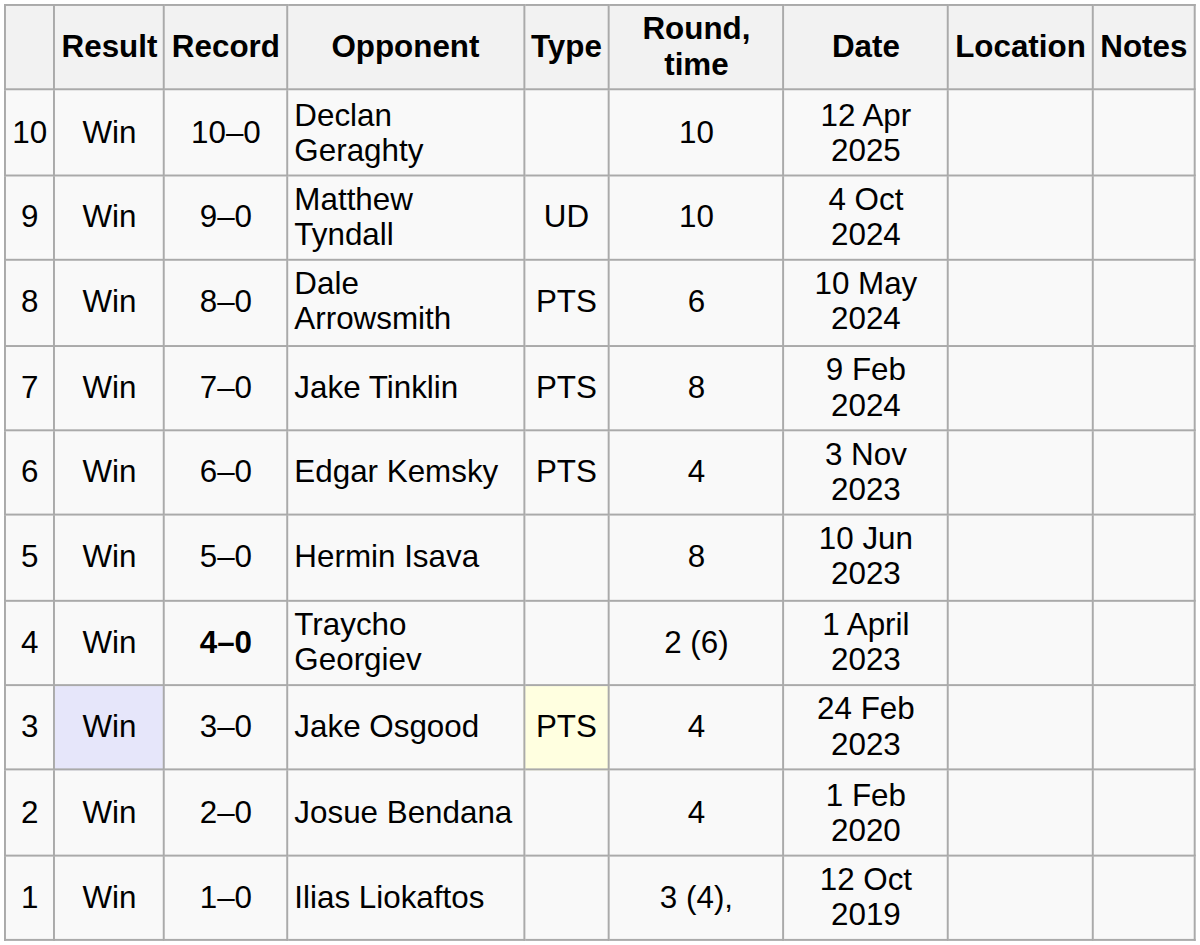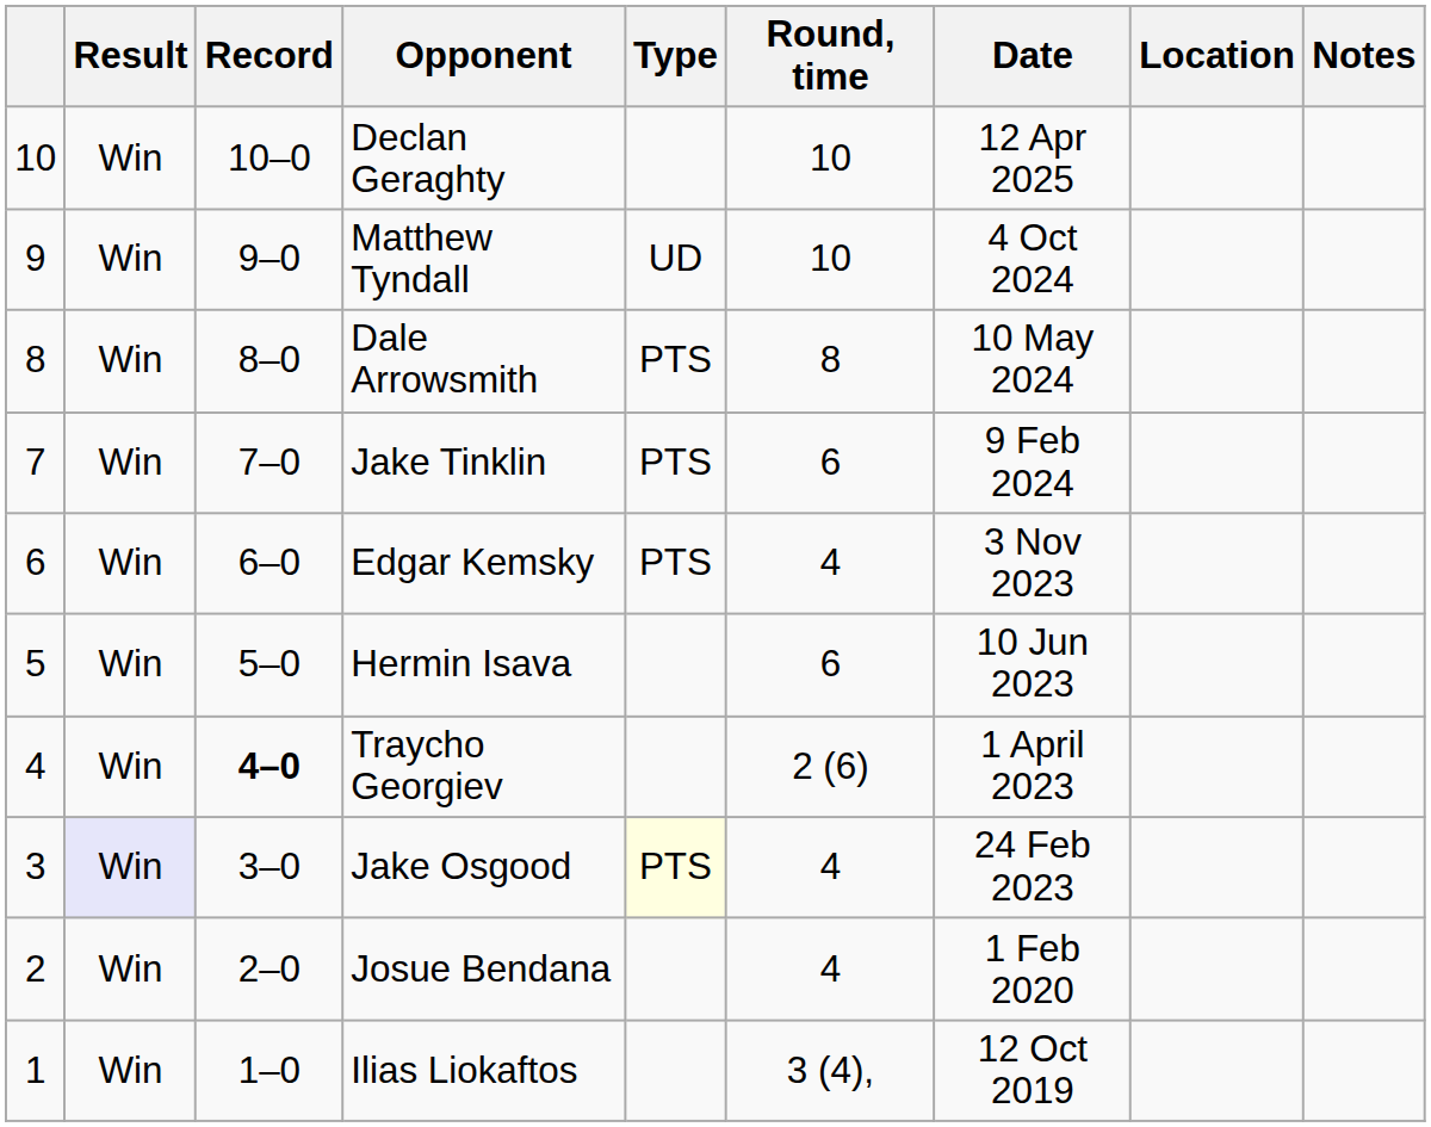 <table class="wikitable" style="text-align:center">
 <tr>
 <th></th>
 <th>Result</th>
 <th>Record</th>
 <th>Opponent</th>
 <th>Type</th>
 <th>Round, time</th>
 <th>Date</th>
 <th>Location</th>
 <th>Notes</th>
 </tr>
 <tr>
 <td>10</td>
 <td>Win</td>
 <td>10–0</td>
 <td align=left>Declan Geraghty</td>
 <td></td>
 <td>10</td>
 <td>12 Apr 2025</td>
 <td align=left></td>
 <td align=left></td>
 </tr>
 <tr>
 <td>9</td>
 <td>Win</td>
 <td>9–0</td>
 <td align=left>Matthew Tyndall</td>
 <td>UD</td>
 <td>10</td>
 <td>4 Oct 2024</td>
 <td align=left></td>
 <td align=left></td>
 </tr>
 <tr>
 <td>8</td>
 <td>Win</td>
 <td>8–0</td>
 <td align=left>Dale Arrowsmith</td>
 <td>PTS</td>
-<td>6</td>
+<td>8</td>
 <td>10 May 2024</td>
 <td align=left></td>
 <td></td>
 </tr>
 <tr>
 <td>7</td>
 <td>Win</td>
 <td>7–0</td>
 <td align=left>Jake Tinklin</td>
 <td>PTS</td>
-<td>8</td>
+<td>6</td>
 <td>9 Feb 2024</td>
 <td align=left></td>
 <td align=left></td>
 </tr>
 <tr>
 <td>6</td>
 <td>Win</td>
 <td>6–0</td>
 <td align=left>Edgar Kemsky</td>
 <td>PTS</td>
 <td>4</td>
 <td>3 Nov 2023</td>
 <td align=left></td>
 <td></td>
 </tr>
 <tr>
 <td>5</td>
 <td>Win</td>
 <td>5–0</td>
 <td align=left>Hermin Isava</td>
 <td></td>
-<td>8</td>
+<td>6</td>
 <td>10 Jun 2023</td>
 <td align=left></td>
 <td></td>
 </tr>
 <tr>
 <td>4</td>
 <td>Win</td>
 <td><strong>4–0</strong></td>
 <td align=left>Traycho Georgiev</td>
 <td></td>
 <td>2 (6)</td>
 <td>1 April 2023</td>
 <td align=left></td>
 <td></td>
 </tr>
 <tr>
 <td>3</td>
 <td style="background: lavender;">Win</td>
 <td>3–0</td>
 <td align=left>Jake Osgood</td>
 <td style="background: lightyellow;">PTS</td>
 <td>4</td>
 <td>24 Feb 2023</td>
 <td align=left></td>
 <td></td>
 </tr>
 <tr>
 <td>2</td>
 <td>Win</td>
 <td>2–0</td>
 <td align=left>Josue Bendana</td>
 <td></td>
 <td>4</td>
 <td>1 Feb 2020</td>
 <td align=left></td>
 <td></td>
 </tr>
 <tr>
 <td>1</td>
 <td>Win</td>
 <td>1–0</td>
 <td align=left>Ilias Liokaftos</td>
 <td></td>
 <td>3 (4), </td>
 <td>12 Oct 2019</td>
 <td align=left></td>
 <td></td>
 </tr>
 </table>
